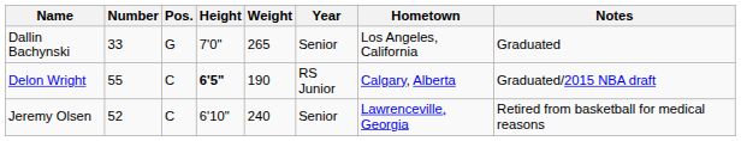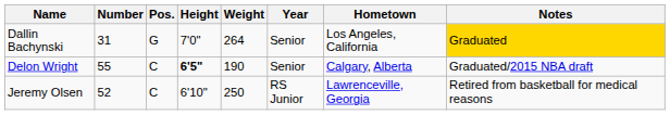 <table class="wikitable sortable" border="1">
 <tr>
 <th>Name</th>
 <th>Number</th>
 <th>Pos.</th>
 <th>Height</th>
 <th>Weight</th>
 <th>Year</th>
 <th>Hometown</th>
 <th class="unsortable">Notes</th>
 </tr>
 <tr>
 <td sortname>Dallin Bachynski</td>
-<td>33</td>
+<td>31</td>
 <td>G</td>
 <td>7'0"</td>
-<td>265</td>
+<td>264</td>
 <td>Senior</td>
 <td>Los Angeles, California</td>
-<td>Graduated</td>
+<td style="background: gold;">Graduated</td>
 </tr>
 <tr>
 <td sortname><a href='#'>Delon Wright</a></td>
 <td>55</td>
 <td>C</td>
 <td><strong>6'5"</strong></td>
 <td>190</td>
-<td>RS Junior</td>
+<td>Senior</td>
 <td><a href='#'>Calgary</a>, <a href='#'>Alberta</a></td>
 <td>Graduated/<a href='#'>2015 NBA draft</a></td>
 </tr>
 <tr>
 <td sortname>Jeremy Olsen</td>
 <td>52</td>
 <td>C</td>
 <td>6'10"</td>
-<td>240</td>
-<td>Senior</td>
+<td>250</td>
+<td>RS Junior</td>
 <td><a href='#'>Lawrenceville, Georgia</a></td>
 <td>Retired from basketball for medical reasons</td>
 </tr>
 </table>
